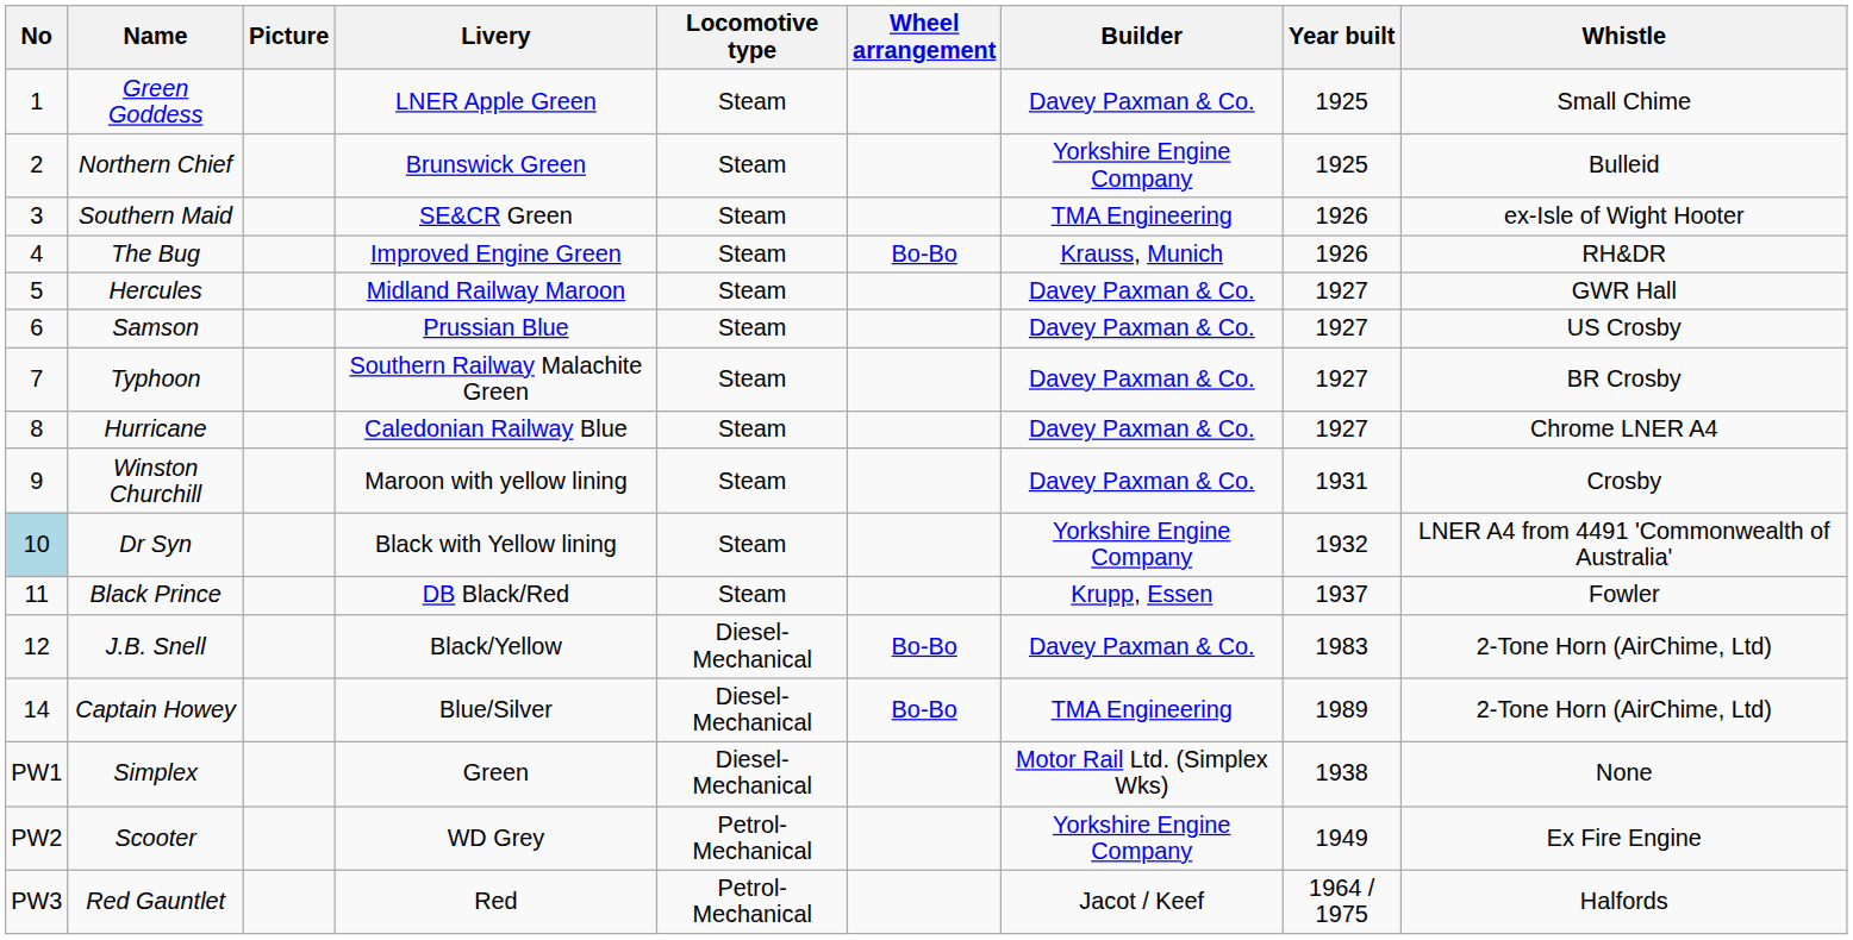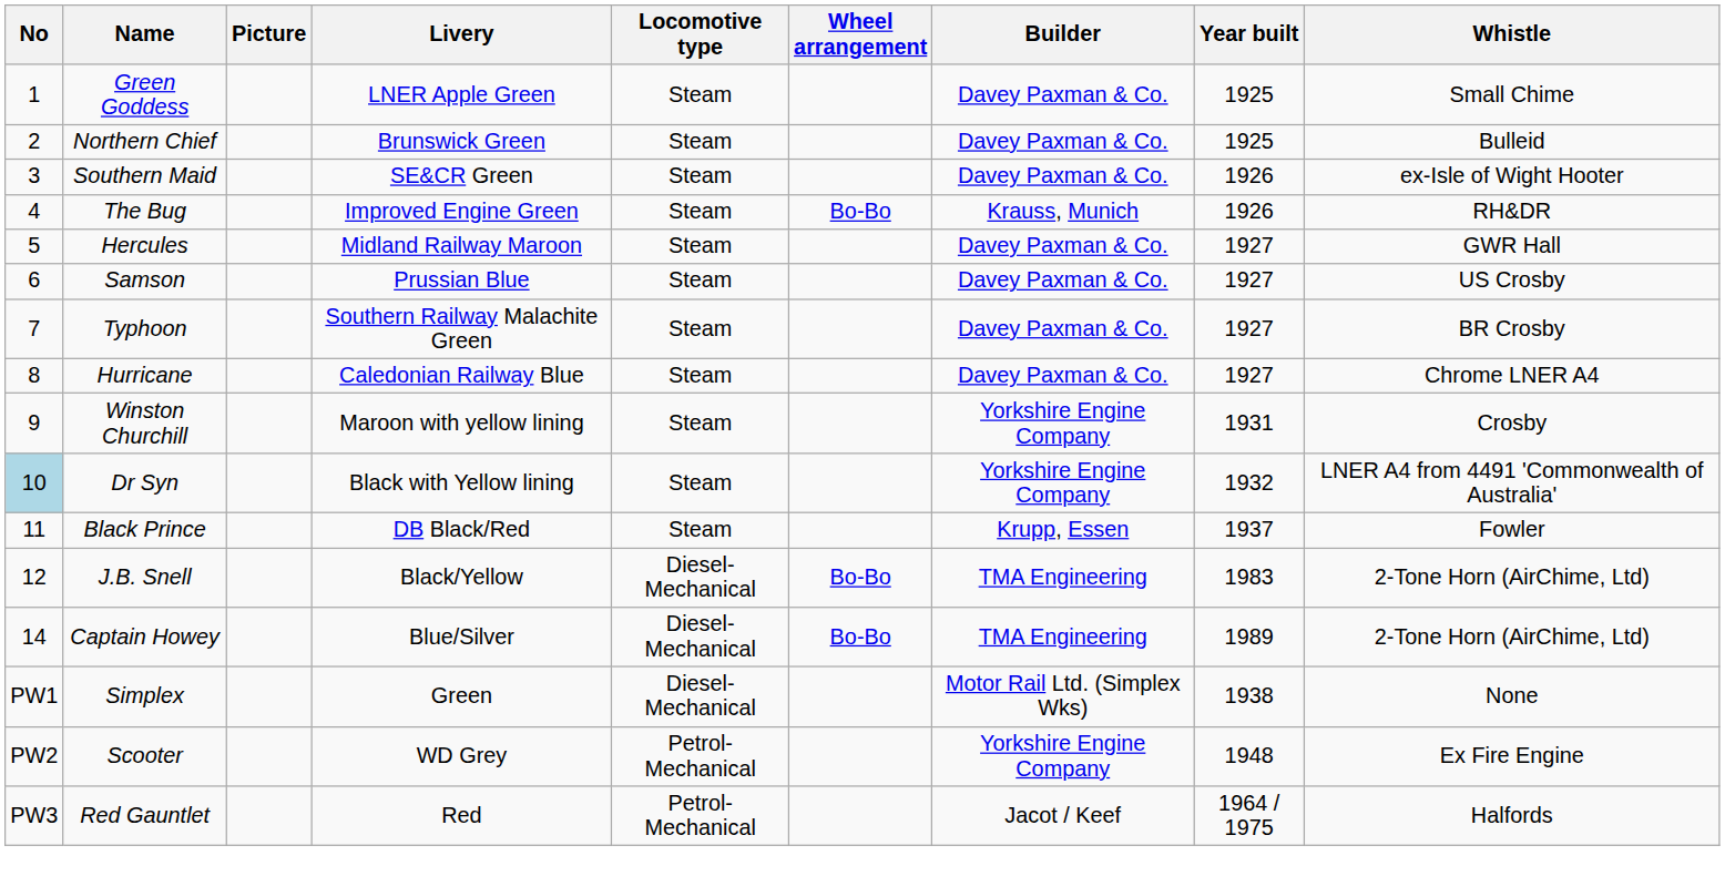 <table class="sort wikitable sortable">
 <tr>
 <th>No</th>
 <th>Name</th>
 <th>Picture</th>
 <th>Livery</th>
 <th>Locomotive type</th>
 <th><a href='#'>Wheel <br>arrangement</a></th>
 <th>Builder</th>
 <th>Year built</th>
 <th>Whistle</th>
 </tr>
 <tr>
 <td align=center>1</td>
 <td align=center><em><a href='#'>Green Goddess</a></em></td>
 <td align=center></td>
 <td align=center><a href='#'>LNER Apple Green</a></td>
 <td align=center>Steam</td>
 <td align=center></td>
 <td align=center><a href='#'>Davey Paxman & Co.</a></td>
 <td align=center>1925</td>
 <td align=center>Small Chime</td>
 </tr>
 <tr>
 <td align=center>2</td>
 <td align=center><em>Northern Chief</em></td>
 <td align=center></td>
 <td align=center><a href='#'>Brunswick Green</a></td>
 <td align=center>Steam</td>
 <td align=center></td>
-<td align=center><a href='#'>Yorkshire Engine Company</a></td>
+<td align=center><a href='#'>Davey Paxman & Co.</a></td>
 <td align=center>1925</td>
 <td align=center>Bulleid</td>
 </tr>
 <tr>
 <td align=center>3</td>
 <td align=center><em>Southern Maid</em></td>
 <td align=center></td>
 <td align=center><a href='#'>SE&CR</a> Green</td>
 <td align=center>Steam</td>
 <td align=center></td>
-<td align=center><a href='#'>TMA Engineering</a></td>
+<td align=center><a href='#'>Davey Paxman & Co.</a></td>
 <td align=center>1926</td>
 <td align=center>ex-Isle of Wight Hooter</td>
 </tr>
 <tr>
 <td align=center>4</td>
 <td align=center><em>The Bug</em></td>
 <td align=center></td>
 <td align=center><a href='#'>Improved Engine Green</a></td>
 <td align=center>Steam</td>
 <td align=center><a href='#'>Bo-Bo</a></td>
 <td align=center><a href='#'>Krauss</a>, <a href='#'>Munich</a></td>
 <td align=center>1926</td>
 <td align=center>RH&DR</td>
 </tr>
 <tr>
 <td align=center>5</td>
 <td align=center><em>Hercules</em></td>
 <td align=center></td>
 <td align=center><a href='#'>Midland Railway Maroon</a></td>
 <td align=center>Steam</td>
 <td align=center></td>
 <td align=center><a href='#'>Davey Paxman & Co.</a></td>
 <td align=center>1927</td>
 <td align=center>GWR Hall</td>
 </tr>
 <tr>
 <td align=center>6</td>
 <td align=center><em>Samson</em></td>
 <td align=center></td>
 <td align=center><a href='#'>Prussian Blue</a></td>
 <td align=center>Steam</td>
 <td align=center></td>
 <td align=center><a href='#'>Davey Paxman & Co.</a></td>
 <td align=center>1927</td>
 <td align=center>US Crosby</td>
 </tr>
 <tr>
 <td align=center>7</td>
 <td align=center><em>Typhoon</em></td>
 <td align=center></td>
 <td align=center><a href='#'>Southern Railway</a> Malachite Green</td>
 <td align=center>Steam</td>
 <td align=center></td>
 <td align=center><a href='#'>Davey Paxman & Co.</a></td>
 <td align=center>1927</td>
 <td align=center>BR Crosby</td>
 </tr>
 <tr>
 <td align=center>8</td>
 <td align=center><em>Hurricane</em></td>
 <td align=center></td>
 <td align=center><a href='#'>Caledonian Railway</a> Blue</td>
 <td align=center>Steam</td>
 <td align=center></td>
 <td align=center><a href='#'>Davey Paxman & Co.</a></td>
 <td align=center>1927</td>
 <td align=center>Chrome LNER A4</td>
 </tr>
 <tr>
 <td align=center>9</td>
 <td align=center><em>Winston Churchill</em></td>
 <td align=center></td>
 <td align=center>Maroon with yellow lining</td>
 <td align=center>Steam</td>
 <td align=center></td>
-<td align=center><a href='#'>Davey Paxman & Co.</a></td>
+<td align=center><a href='#'>Yorkshire Engine Company</a></td>
 <td align=center>1931</td>
 <td align=center>Crosby</td>
 </tr>
 <tr>
 <td align=center style="background: lightblue;">10</td>
 <td align=center><em>Dr Syn</em></td>
 <td align=center></td>
 <td align=center>Black with Yellow lining</td>
 <td align=center>Steam</td>
 <td align=center></td>
 <td align=center><a href='#'>Yorkshire Engine Company</a></td>
 <td align=center>1932</td>
 <td align=center>LNER A4 from 4491 'Commonwealth of Australia'</td>
 </tr>
 <tr>
 <td align=center>11</td>
 <td align=center><em>Black Prince</em></td>
 <td align=center></td>
 <td align=center><a href='#'>DB</a> Black/Red</td>
 <td align=center>Steam</td>
 <td align=center></td>
 <td align=center><a href='#'>Krupp</a>, <a href='#'>Essen</a></td>
 <td align=center>1937</td>
 <td align=center>Fowler</td>
 </tr>
 <tr>
 <td align=center>12</td>
 <td align=center><em>J.B. Snell </em></td>
 <td align=center></td>
 <td align=center>Black/Yellow</td>
 <td align=center>Diesel-Mechanical</td>
 <td align=center><a href='#'>Bo-Bo</a></td>
-<td align=center><a href='#'>Davey Paxman & Co.</a></td>
+<td align=center><a href='#'>TMA Engineering</a></td>
 <td align=center>1983</td>
 <td align=center>2-Tone Horn (AirChime, Ltd)</td>
 </tr>
 <tr>
 <td align=center>14</td>
 <td align=center><em>Captain Howey</em></td>
 <td align=center></td>
 <td align=center>Blue/Silver</td>
 <td align=center>Diesel-Mechanical</td>
 <td align=center><a href='#'>Bo-Bo</a></td>
 <td align=center><a href='#'>TMA Engineering</a></td>
 <td align=center>1989</td>
 <td align=center>2-Tone Horn (AirChime, Ltd)</td>
 </tr>
 <tr>
 <td align=center>PW1</td>
 <td align=center><em>Simplex</em></td>
 <td align=center></td>
 <td align=center>Green</td>
 <td align=center>Diesel-Mechanical</td>
 <td align=center></td>
 <td align=center><a href='#'>Motor Rail</a> Ltd. (Simplex Wks)</td>
 <td align=center>1938</td>
 <td align=center>None</td>
 </tr>
 <tr>
 <td align=center>PW2</td>
 <td align=center><em>Scooter</em></td>
 <td align=center></td>
 <td align=center>WD Grey</td>
 <td align=center>Petrol-Mechanical</td>
 <td align=center></td>
 <td align=center><a href='#'>Yorkshire Engine Company</a></td>
-<td align=center>1949</td>
+<td align=center>1948</td>
 <td align=center>Ex Fire Engine</td>
 </tr>
 <tr>
 <td align=center>PW3</td>
 <td align=center><em>Red Gauntlet</em></td>
 <td align=center></td>
 <td align=center>Red</td>
 <td align=center>Petrol-Mechanical</td>
 <td align=center></td>
 <td align=center>Jacot / Keef</td>
 <td align=center>1964 / 1975</td>
 <td align=center>Halfords</td>
 </tr>
 </table>
